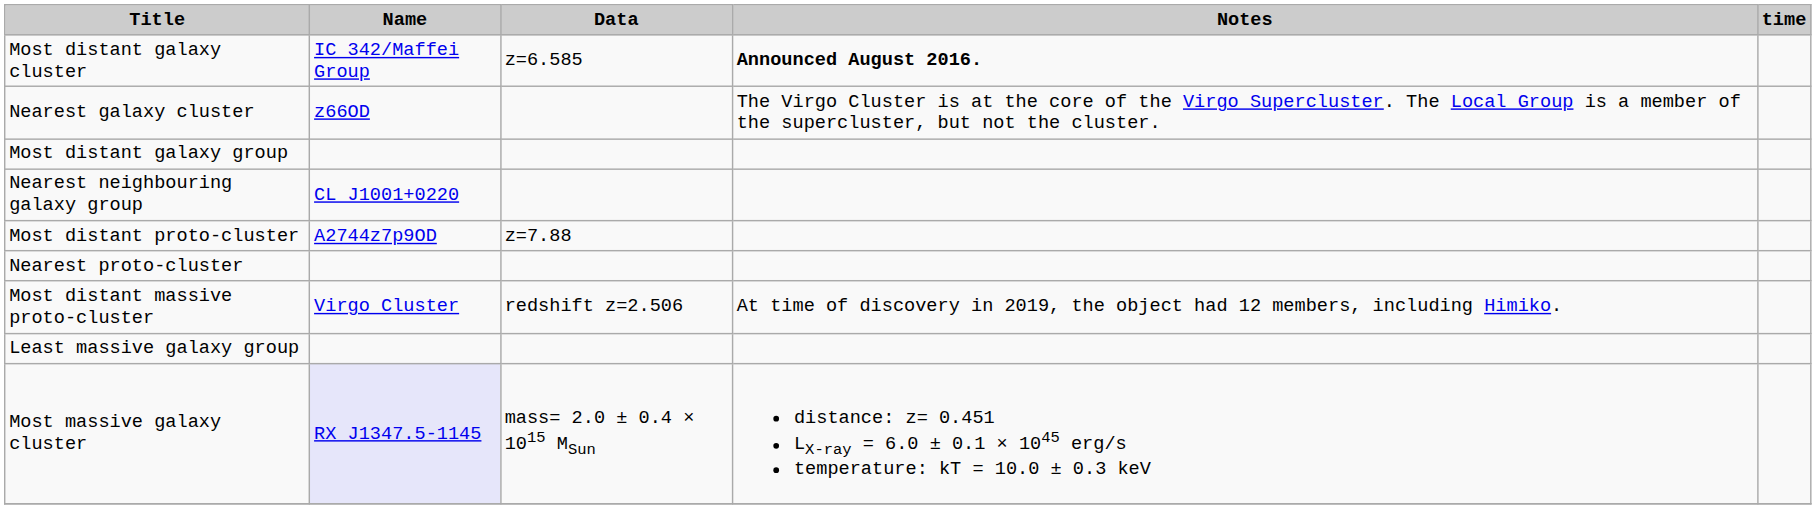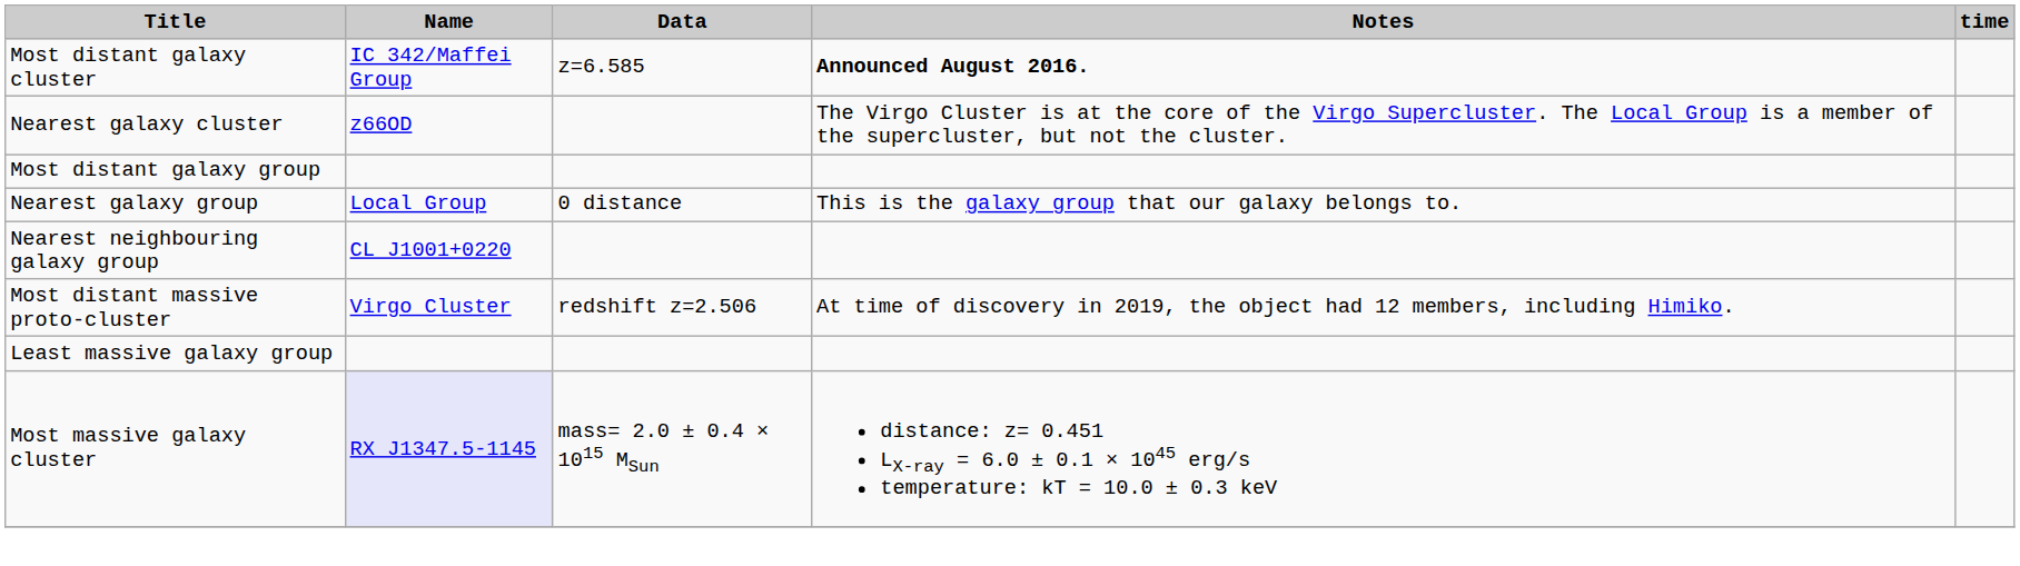 <table class="wikitable" width="100%" style="text-align:left;">
 <tr>
 <th style="background:#CCCCCC;text-align:center;">Title</th>
 <th style="background:#CCCCCC;text-align:center;">Name</th>
 <th style="background:#CCCCCC;text-align:center;">Data</th>
 <th style="background:#CCCCCC;text-align:center;">Notes</th>
 <th style="background:#CCCCCC;text-align:center;">time</th>
 </tr>
 <tr>
 <td>Most distant galaxy cluster</td>
 <td><a href='#'>IC 342/Maffei Group</a></td>
 <td>z=6.585</td>
 <td><strong>Announced August 2016.</strong></td>
 <td></td>
 </tr>
 <tr>
 <td>Nearest galaxy cluster</td>
 <td><a href='#'>z66OD</a></td>
 <td></td>
 <td>The Virgo Cluster is at the core of the <a href='#'>Virgo Supercluster</a>. The <a href='#'>Local Group</a> is a member of the supercluster, but not the cluster.</td>
 <td></td>
 </tr>
 <tr>
 <td>Most distant galaxy group</td>
 <td></td>
 <td></td>
 <td></td>
 <td></td>
 </tr>
 <tr>
-<td>Nearest neighbouring galaxy group</td>
-<td><a href='#'>CL J1001+0220</a></td>
-<td></td>
-<td></td>
+<td>Nearest galaxy group</td>
+<td><a href='#'>Local Group</a></td>
+<td>0 distance</td>
+<td>This is the <a href='#'>galaxy group</a> that our galaxy belongs to.</td>
 <td></td>
 </tr>
 <tr>
-<td>Most distant proto-cluster</td>
-<td><a href='#'>A2744z7p9OD</a></td>
-<td>z=7.88</td>
-<td></td>
-<td></td>
-</tr>
-<tr>
-<td>Nearest proto-cluster</td>
-<td></td>
+<td>Nearest neighbouring galaxy group</td>
+<td><a href='#'>CL J1001+0220</a></td>
 <td></td>
 <td></td>
 <td></td>
 </tr>
 <tr>
 <td>Most distant massive proto-cluster</td>
 <td><a href='#'>Virgo Cluster</a></td>
 <td>redshift z=2.506</td>
 <td>At time of discovery in 2019, the object had 12 members, including <a href='#'>Himiko</a>.</td>
 <td></td>
 </tr>
 <tr>
 <td>Least massive galaxy group</td>
 <td></td>
 <td></td>
 <td></td>
 <td></td>
 </tr>
 <tr>
 <td>Most massive galaxy cluster</td>
 <td style="background: lavender;"><a href='#'>RX J1347.5-1145</a></td>
 <td>mass= 2.0 ± 0.4 × 10<sup>15</sup> M<sub>Sun</sub></td>
 <td><br><ul><li>distance: z= 0.451</li><li>L<sub>X-ray</sub> = 6.0 ± 0.1 × 10<sup>45</sup> erg/s </li><li>temperature: kT = 10.0 ± 0.3 keV</li></ul></td>
 <td><br></td>
 </tr>
 <tr>
 </tr>
 </table>
